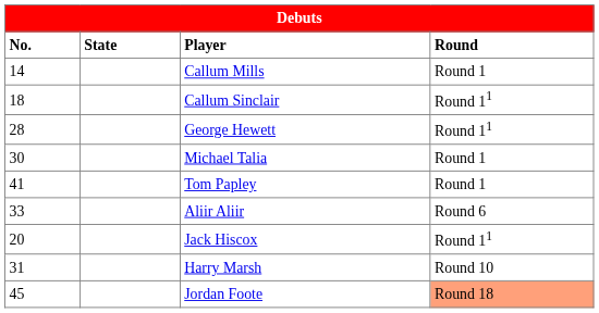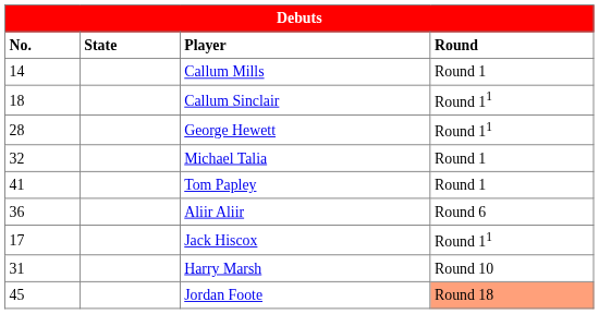 <table border="1" cellpadding="4" cellspacing="0"  style="text-align:left; font-size:95%; border-collapse:collapse; width:30%;">
 <tr style="background:red; color: white; text-align:center;">
 <th colspan="5" style="background:red; color: white; text-align:center;"><span>Debuts</span></th>
 </tr>
 <tr>
 <th>No.</th>
 <th>State</th>
 <th>Player</th>
 <th>Round</th>
 </tr>
 <tr>
 <td>14</td>
 <td></td>
 <td><a href='#'>Callum Mills</a></td>
 <td>Round 1</td>
 </tr>
 <tr>
 <td>18</td>
 <td></td>
 <td><a href='#'>Callum Sinclair</a></td>
 <td>Round 1<sup>1</sup></td>
 </tr>
 <tr>
 <td>28</td>
 <td></td>
 <td><a href='#'>George Hewett</a></td>
 <td>Round 1<sup>1</sup></td>
 </tr>
 <tr>
-<td>30</td>
+<td>32</td>
 <td></td>
 <td><a href='#'>Michael Talia</a></td>
 <td>Round 1</td>
 </tr>
 <tr>
 <td>41</td>
 <td></td>
 <td><a href='#'>Tom Papley</a></td>
 <td>Round 1</td>
 </tr>
 <tr>
-<td>33</td>
+<td>36</td>
 <td></td>
 <td><a href='#'>Aliir Aliir</a></td>
 <td>Round 6</td>
 </tr>
 <tr>
-<td>20</td>
+<td>17</td>
 <td></td>
 <td><a href='#'>Jack Hiscox</a></td>
 <td>Round 1<sup>1</sup></td>
 </tr>
 <tr>
 <td>31</td>
 <td></td>
 <td><a href='#'>Harry Marsh</a></td>
 <td>Round 10</td>
 </tr>
 <tr>
 <td>45</td>
 <td></td>
 <td><a href='#'>Jordan Foote</a></td>
 <td style="background: lightsalmon;">Round 18</td>
 </tr>
 </table>
